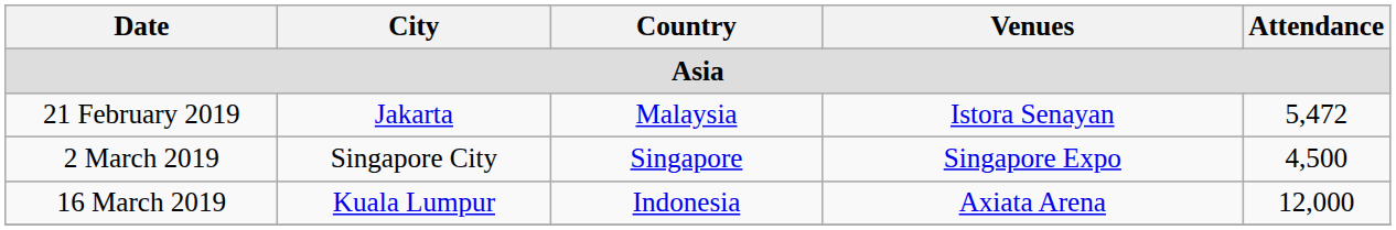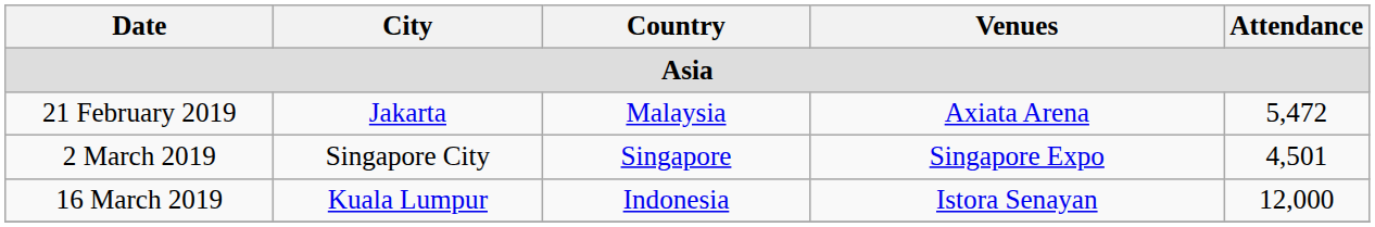 <table class="wikitable" style="text-align:center;">
 <tr>
 <th width="150">Date</th>
 <th width="150">City</th>
 <th width="150">Country</th>
 <th width="235">Venues</th>
 <th>Attendance</th>
 </tr>
 <tr bgcolor="#DDDDDD">
 <td colspan=5><strong>Asia</strong></td>
 </tr>
 <tr>
 <td>21 February 2019</td>
 <td><a href='#'>Jakarta</a></td>
 <td><a href='#'>Malaysia</a></td>
-<td><a href='#'>Istora Senayan</a></td>
+<td><a href='#'>Axiata Arena</a></td>
 <td>5,472</td>
 </tr>
 <tr>
 <td>2 March 2019</td>
 <td>Singapore City</td>
 <td><a href='#'>Singapore</a></td>
 <td><a href='#'>Singapore Expo</a></td>
-<td>4,500</td>
+<td>4,501</td>
 </tr>
 <tr>
 <td>16 March 2019</td>
 <td><a href='#'>Kuala Lumpur</a></td>
 <td><a href='#'>Indonesia</a></td>
-<td><a href='#'>Axiata Arena</a></td>
+<td><a href='#'>Istora Senayan</a></td>
 <td>12,000</td>
 </tr>
 <tr>
 </tr>
 </table>
